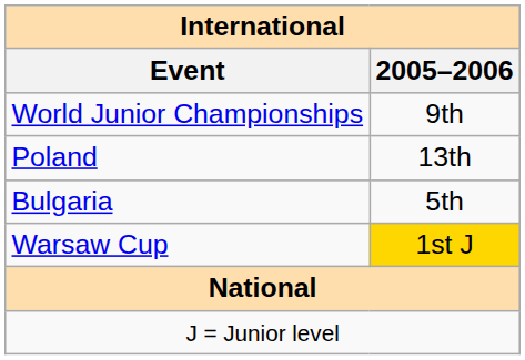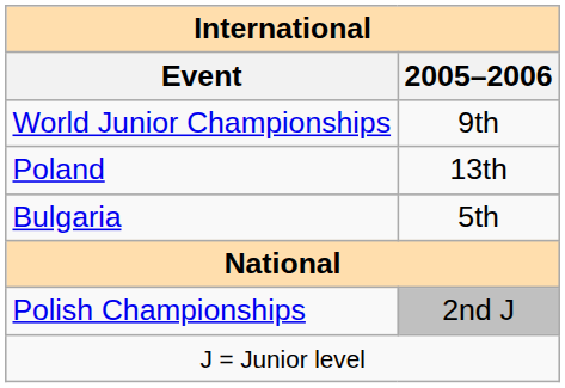 <table class="wikitable" style="text-align:center">
 <tr>
 <th style="background-color: #ffdead; " colspan=2 align=center>International</th>
 </tr>
 <tr>
 <th>Event</th>
 <th>2005–2006</th>
 </tr>
 <tr>
 <td align=left><a href='#'>World Junior Championships</a></td>
 <td>9th</td>
 </tr>
 <tr>
 <td align=left> <a href='#'>Poland</a></td>
 <td>13th</td>
 </tr>
 <tr>
 <td align=left> <a href='#'>Bulgaria</a></td>
 <td>5th</td>
 </tr>
 <tr>
-<td align=left><a href='#'>Warsaw Cup</a></td>
-<td bgcolor=gold>1st J</td>
+<th style="background-color: #ffdead; " colspan=2 align=center>National</th>
 </tr>
 <tr>
-<th style="background-color: #ffdead; " colspan=2 align=center>National</th>
+<td align=left><a href='#'>Polish Championships</a></td>
+<td bgcolor=silver>2nd J</td>
 </tr>
 <tr>
 <td colspan=2 align=center><small> J = Junior level </small></td>
 </tr>
 </table>
